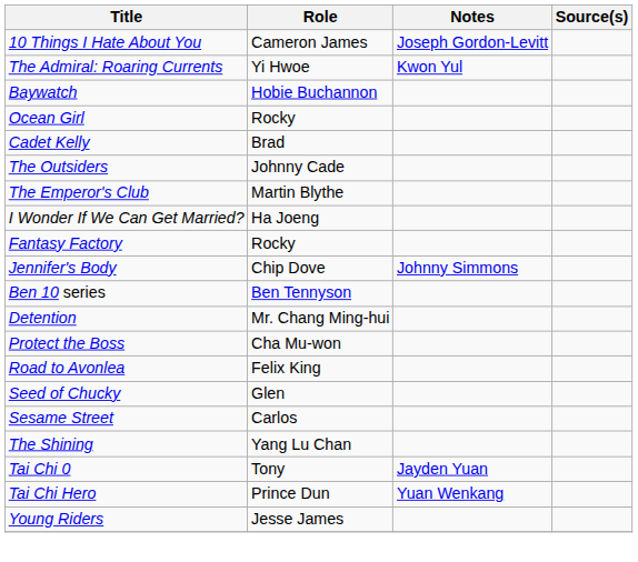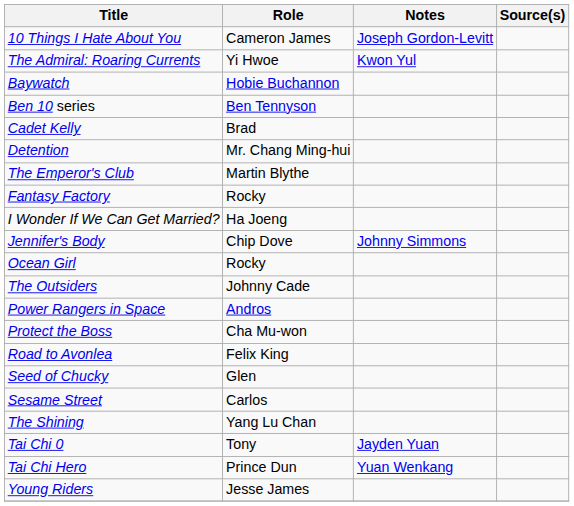 <table class="wikitable sortable plainrowheaders">
 <tr>
 <th>Title</th>
 <th>Role</th>
 <th class="unsortable">Notes</th>
 <th class="unsortable">Source(s)</th>
 </tr>
 <tr>
 <td><em><a href='#'>10 Things I Hate About You</a></em></td>
 <td>Cameron James</td>
 <td><a href='#'>Joseph Gordon-Levitt</a></td>
 <td></td>
 </tr>
 <tr>
 <td><em><a href='#'>The Admiral: Roaring Currents</a></em></td>
 <td>Yi Hwoe</td>
 <td><a href='#'>Kwon Yul</a></td>
 <td></td>
 </tr>
 <tr>
 <td><em><a href='#'>Baywatch</a></em></td>
 <td><a href='#'>Hobie Buchannon</a></td>
 <td></td>
 <td></td>
 </tr>
 <tr>
-<td><em><a href='#'>Ocean Girl</a></em></td>
-<td>Rocky</td>
+<td><em><a href='#'>Ben 10</a></em> series</td>
+<td><a href='#'>Ben Tennyson</a></td>
 <td></td>
 <td></td>
 </tr>
 <tr>
 <td><em><a href='#'>Cadet Kelly</a></em></td>
 <td>Brad</td>
 <td></td>
 <td></td>
 </tr>
 <tr>
-<td><em><a href='#'>The Outsiders</a></em></td>
-<td>Johnny Cade</td>
+<td><em><a href='#'>Detention</a></em></td>
+<td>Mr. Chang Ming-hui</td>
 <td></td>
 <td></td>
 </tr>
 <tr>
 <td><em><a href='#'>The Emperor's Club</a></em></td>
 <td>Martin Blythe</td>
 <td></td>
 <td></td>
 </tr>
 <tr>
-<td><em>I Wonder If We Can Get Married?</em></td>
-<td>Ha Joeng</td>
+<td><em><a href='#'>Fantasy Factory</a></em></td>
+<td>Rocky</td>
 <td></td>
 <td></td>
 </tr>
 <tr>
-<td><em><a href='#'>Fantasy Factory</a></em></td>
-<td>Rocky</td>
+<td><em>I Wonder If We Can Get Married?</em></td>
+<td>Ha Joeng</td>
 <td></td>
 <td></td>
 </tr>
 <tr>
 <td><em><a href='#'>Jennifer's Body</a></em></td>
 <td>Chip Dove</td>
 <td><a href='#'>Johnny Simmons</a></td>
 <td></td>
 </tr>
 <tr>
-<td><em><a href='#'>Ben 10</a></em> series</td>
-<td><a href='#'>Ben Tennyson</a></td>
+<td><em><a href='#'>Ocean Girl</a></em></td>
+<td>Rocky</td>
 <td></td>
 <td></td>
 </tr>
 <tr>
-<td><em><a href='#'>Detention</a></em></td>
-<td>Mr. Chang Ming-hui</td>
+<td><em><a href='#'>The Outsiders</a></em></td>
+<td>Johnny Cade</td>
+<td></td>
+<td></td>
+</tr>
+<tr>
+<td><em><a href='#'>Power Rangers in Space</a></em></td>
+<td><a href='#'>Andros</a></td>
 <td></td>
 <td></td>
 </tr>
 <tr>
 <td><em><a href='#'>Protect the Boss</a></em></td>
 <td>Cha Mu-won</td>
 <td></td>
 <td></td>
 </tr>
 <tr>
 <td><em><a href='#'>Road to Avonlea</a></em></td>
 <td>Felix King</td>
 <td></td>
 <td></td>
 </tr>
 <tr>
 <td><em><a href='#'>Seed of Chucky</a></em></td>
 <td>Glen</td>
 <td></td>
 <td></td>
 </tr>
 <tr>
 <td><em><a href='#'>Sesame Street</a></em></td>
 <td>Carlos</td>
 <td></td>
 <td></td>
 </tr>
 <tr>
 <td><em><a href='#'>The Shining</a></em></td>
 <td>Yang Lu Chan</td>
 <td></td>
 <td></td>
 </tr>
 <tr>
 <td><em><a href='#'>Tai Chi 0</a></em></td>
 <td>Tony</td>
 <td><a href='#'>Jayden Yuan</a></td>
 <td></td>
 </tr>
 <tr>
 <td><em><a href='#'>Tai Chi Hero</a></em></td>
 <td>Prince Dun</td>
 <td><a href='#'>Yuan Wenkang</a></td>
 <td></td>
 </tr>
 <tr>
 <td><em><a href='#'>Young Riders</a></em></td>
 <td>Jesse James</td>
 <td></td>
 <td></td>
 </tr>
 <tr>
 </tr>
 </table>
